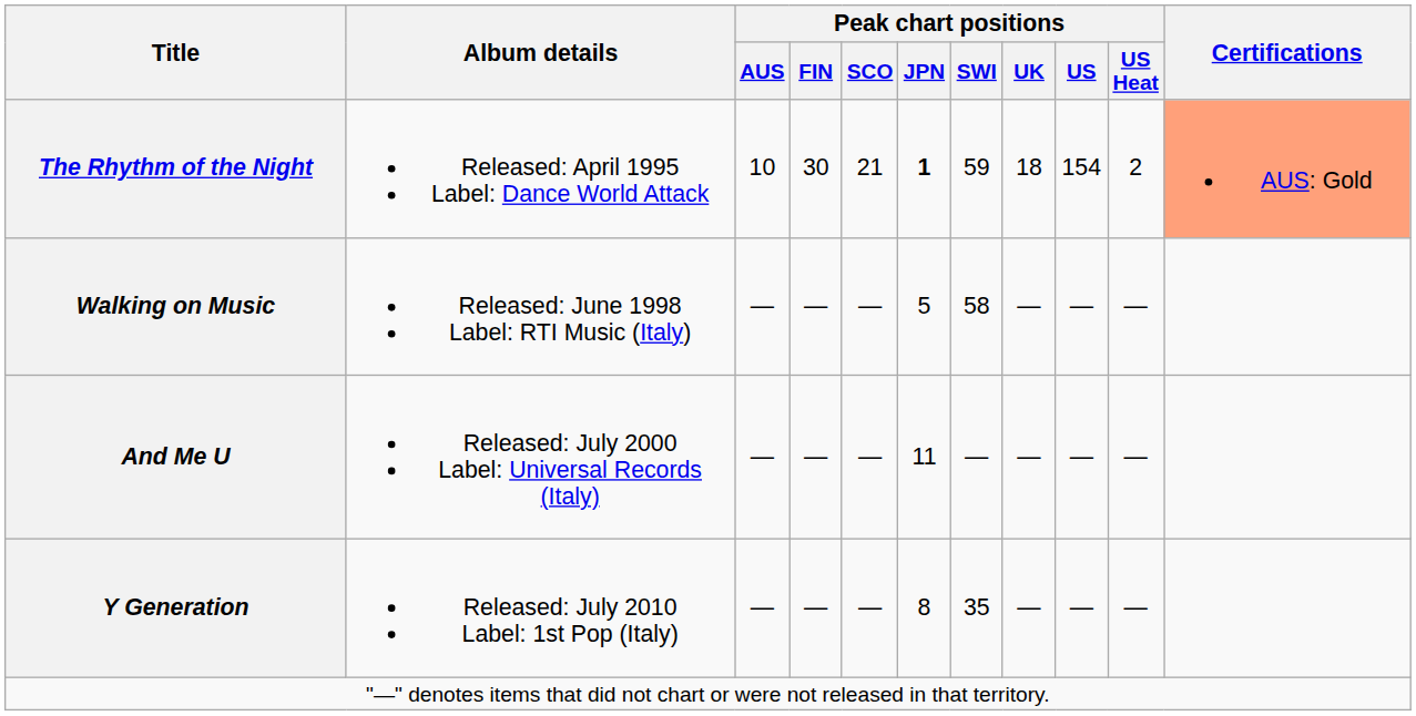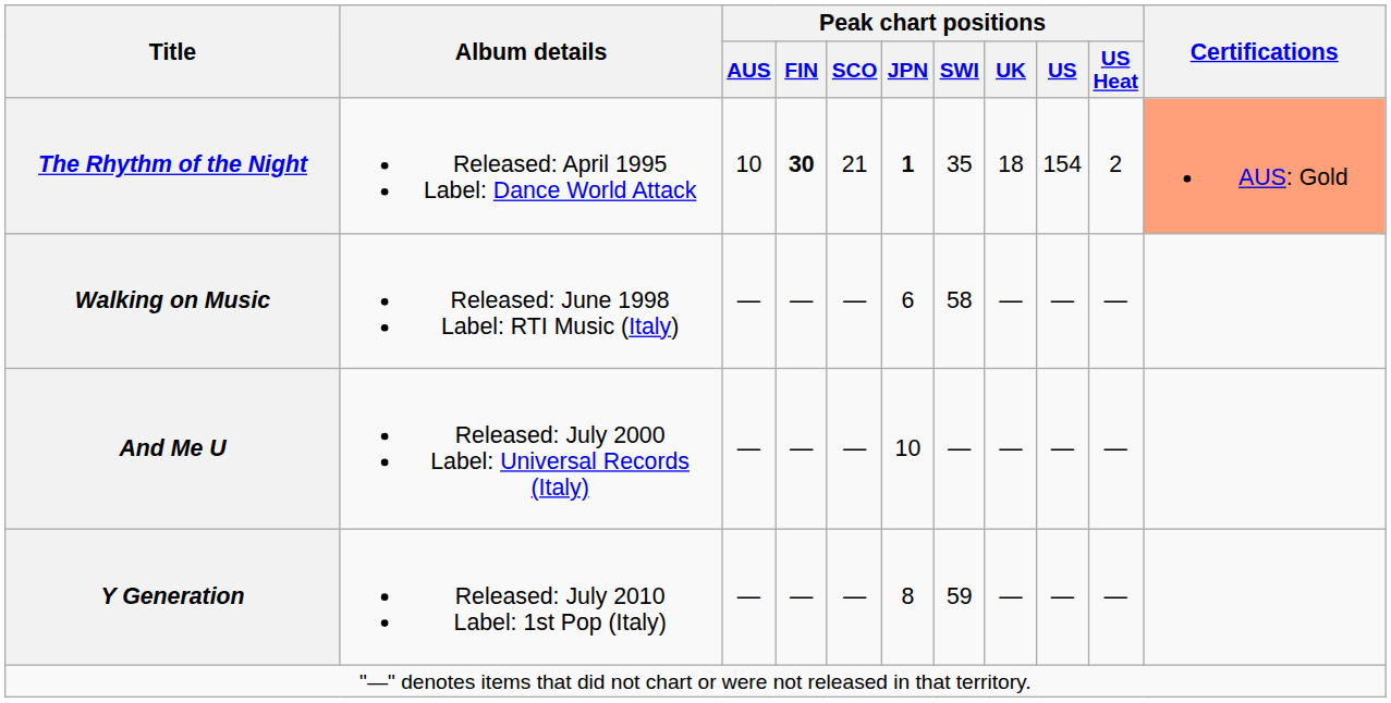 <table class="wikitable plainrowheaders" style="text-align:center;">
 <tr>
 <th scope="col" rowspan="2" style="width:14em;">Title</th>
 <th scope="col" rowspan="2" style="width:16em;">Album details</th>
 <th scope="col" colspan="8">Peak chart positions</th>
 <th rowspan="2" style="width:10em;"><a href='#'>Certifications</a></th>
 </tr>
 <tr>
 <th style="width:2em;font-size:90%;"><a href='#'>AUS</a><br></th>
 <th style="width:2em;font-size:90%;"><a href='#'>FIN</a><br></th>
 <th style="width:2em;font-size:90%;"><a href='#'>SCO</a><br></th>
 <th style="width:2em;font-size:90%;"><a href='#'>JPN</a><br></th>
 <th style="width:2em;font-size:90%;"><a href='#'>SWI</a><br></th>
 <th style="width:2em;font-size:90%;"><a href='#'>UK</a><br></th>
 <th style="width:2em;font-size:90%;"><a href='#'>US</a><br></th>
 <th style="width:2em;font-size:90%;"><a href='#'>US<br>Heat</a><br></th>
 </tr>
 <tr>
 <th scope="row"><em><a href='#'>The Rhythm of the Night</a></em></th>
 <td><br><ul><li>Released: April 1995</li><li>Label: <a href='#'>Dance World Attack</a></li></ul></td>
 <td>10</td>
-<td>30</td>
+<td><strong>30</strong></td>
 <td>21</td>
 <td><strong>1</strong></td>
-<td>59</td>
+<td>35</td>
 <td>18</td>
 <td>154</td>
 <td>2</td>
 <td style="background: lightsalmon;"><br><ul><li><a href='#'>AUS</a>: Gold</li></ul></td>
 </tr>
 <tr>
 <th scope="row"><em>Walking on Music</em></th>
 <td><br><ul><li>Released: June 1998</li><li>Label: RTI Music (<a href='#'>Italy</a>)</li></ul></td>
 <td>—</td>
 <td>—</td>
 <td>—</td>
-<td>5</td>
+<td>6</td>
 <td>58</td>
 <td>—</td>
 <td>—</td>
 <td>—</td>
 <td></td>
 </tr>
 <tr>
 <th scope="row"><em>And Me U</em></th>
 <td><br><ul><li>Released: July 2000</li><li>Label: <a href='#'>Universal Records (Italy)</a></li></ul></td>
 <td>—</td>
 <td>—</td>
 <td>—</td>
-<td>11</td>
+<td>10</td>
 <td>—</td>
 <td>—</td>
 <td>—</td>
 <td>—</td>
 <td></td>
 </tr>
 <tr>
 <th scope="row"><em>Y Generation</em></th>
 <td><br><ul><li>Released: July 2010</li><li>Label: 1st Pop (Italy)</li></ul></td>
 <td>—</td>
 <td>—</td>
 <td>—</td>
 <td>8</td>
-<td>35</td>
+<td>59</td>
 <td>—</td>
 <td>—</td>
 <td>—</td>
 <td></td>
 </tr>
 <tr>
 <td align="center" colspan="15" style="font-size:90%">"—" denotes items that did not chart or were not released in that territory.</td>
 </tr>
 </table>
